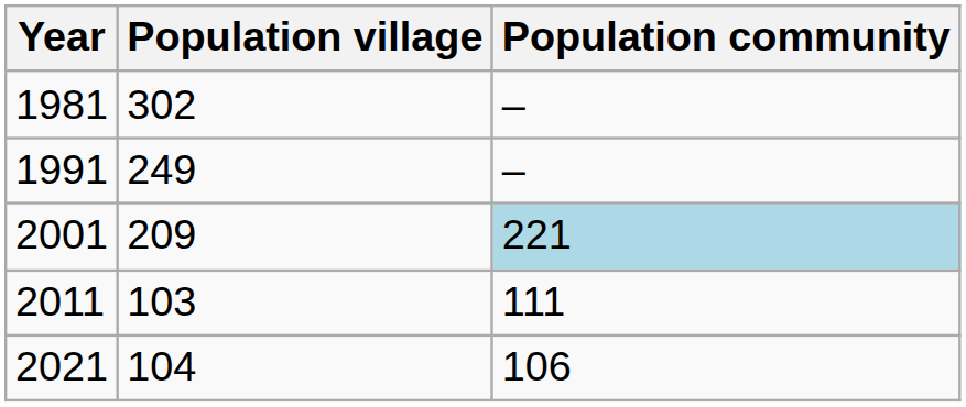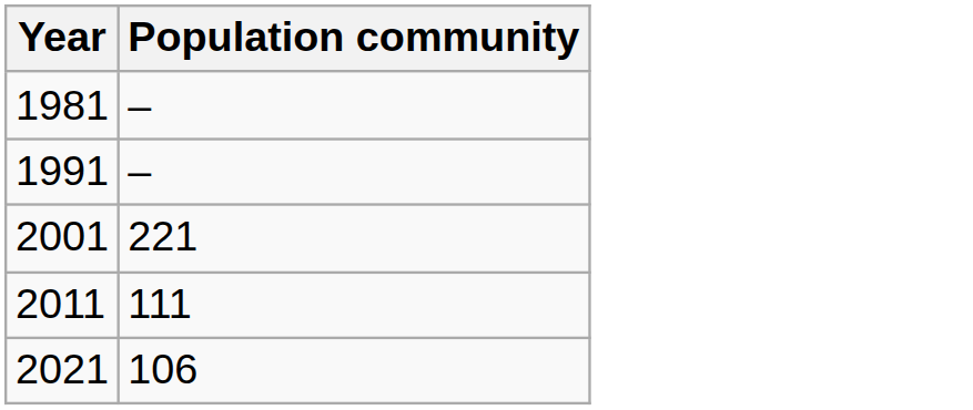 <table class=wikitable>
 <tr>
 <th>Year</th>
-<th>Population village</th>
 <th>Population community</th>
 </tr>
 <tr>
 <td>1981</td>
-<td>302</td>
 <td>–</td>
 </tr>
 <tr>
 <td>1991</td>
-<td>249</td>
 <td>–</td>
 </tr>
 <tr>
 <td>2001</td>
-<td>209</td>
-<td style="background: lightblue;">221</td>
+<td>221</td>
 </tr>
 <tr>
 <td>2011</td>
-<td>103</td>
 <td>111</td>
 </tr>
 <tr>
 <td>2021</td>
-<td>104</td>
 <td>106</td>
 </tr>
 </table>
